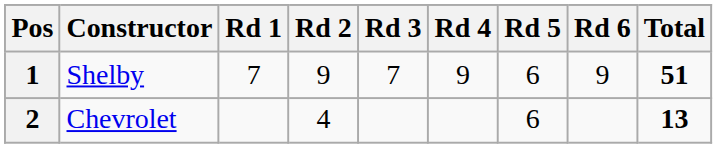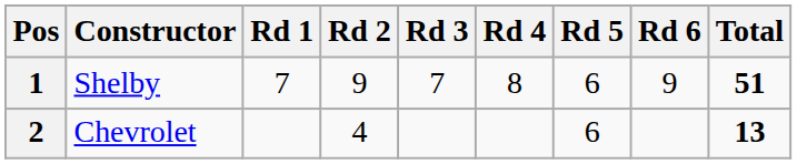 <table class="wikitable" style="font-size: 90%;">
 <tr>
 <th>Pos</th>
 <th>Constructor</th>
 <th>Rd 1</th>
 <th>Rd 2</th>
 <th>Rd 3</th>
 <th>Rd 4</th>
 <th>Rd 5</th>
 <th>Rd 6</th>
 <th>Total</th>
 </tr>
 <tr>
 <th>1</th>
 <td> <a href='#'>Shelby</a></td>
 <td align="center">7</td>
 <td align="center">9</td>
 <td align="center">7</td>
-<td align="center">9</td>
+<td align="center">8</td>
 <td align="center">6</td>
 <td align="center">9</td>
 <td align="center"><strong>51</strong></td>
 </tr>
 <tr>
 <th>2</th>
 <td> <a href='#'>Chevrolet</a></td>
 <td></td>
 <td align="center">4</td>
 <td></td>
 <td></td>
 <td align="center">6</td>
 <td></td>
 <td align="center"><strong>13</strong></td>
 </tr>
 </table>
